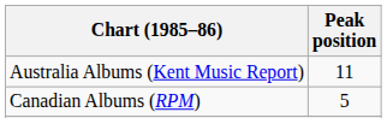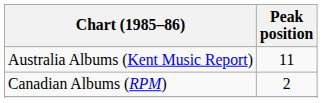 <table class="wikitable sortable">
 <tr>
 <th>Chart (1985–86)</th>
 <th>Peak<br>position</th>
 </tr>
 <tr>
 <td>Australia Albums (<a href='#'>Kent Music Report</a>)</td>
 <td style="text-align:center;">11</td>
 </tr>
 <tr>
 <td>Canadian Albums (<em><a href='#'>RPM</a></em>)</td>
-<td style="text-align:center;">5</td>
+<td style="text-align:center;">2</td>
 </tr>
 <tr>
 </tr>
 <tr>
 </tr>
 <tr>
 </tr>
 <tr>
 </tr>
 </table>
